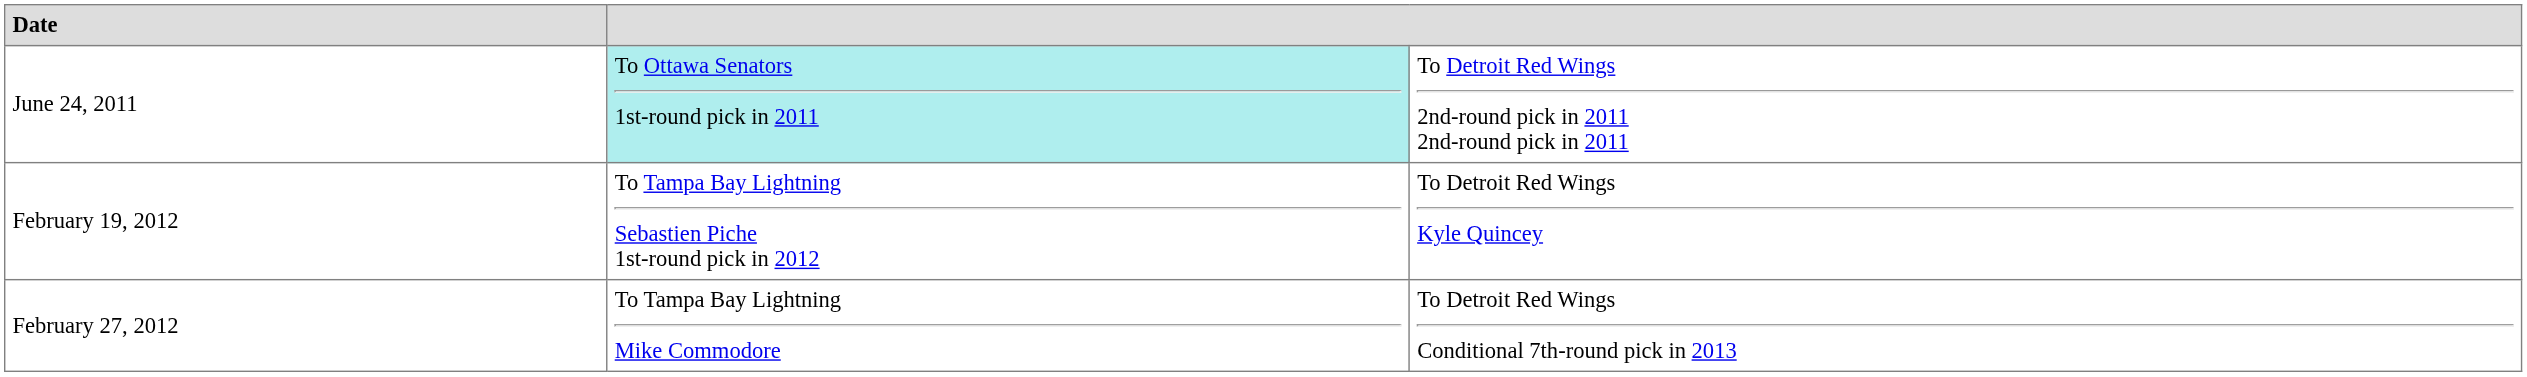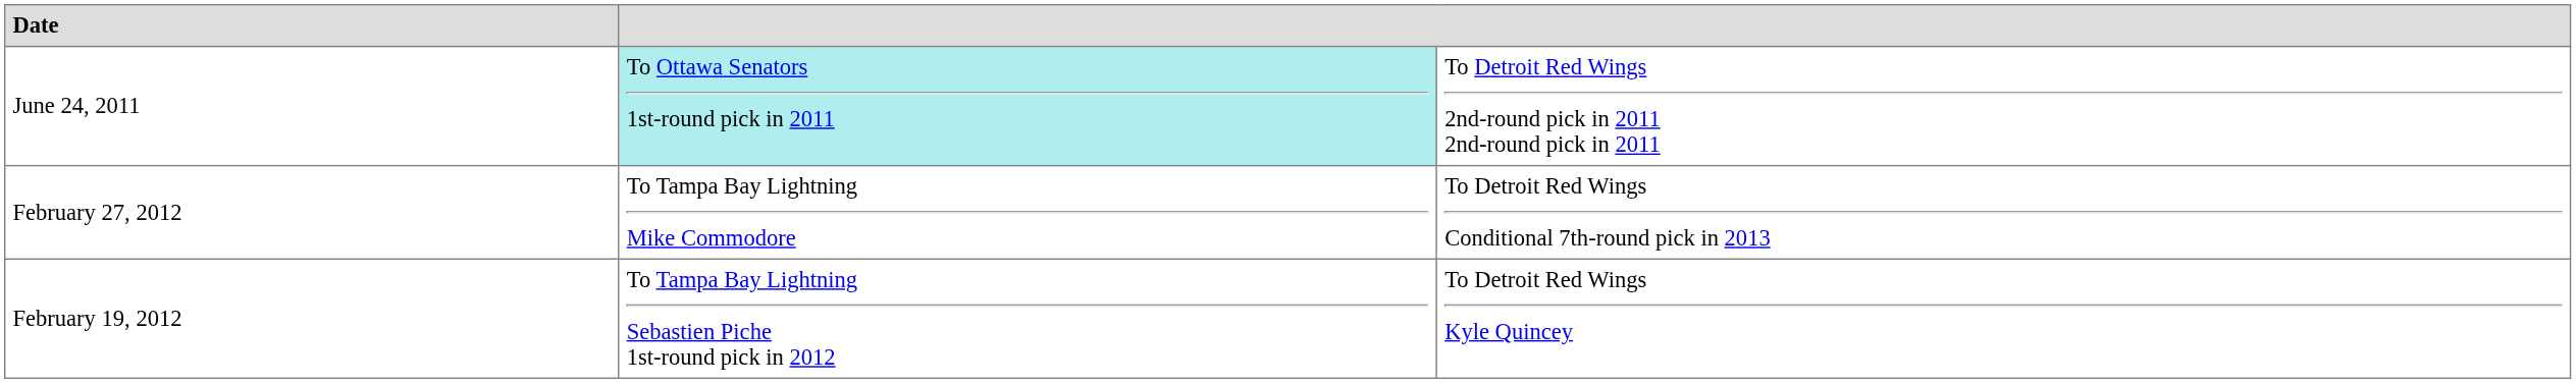 <table border="1"  cellpadding="5" style="border-collapse:collapse; width:90%;">
 <tr style="background:#ddd;">
 <td><strong>Date</strong></td>
 <th colspan="2"></th>
 </tr>
 <tr>
 <td>June 24, 2011<br></td>
 <td valign="top" style="background: paleturquoise;">To <a href='#'>Ottawa Senators</a><hr>1st-round pick in <a href='#'>2011</a></td>
 <td valign="top">To <a href='#'>Detroit Red Wings</a><hr>2nd-round pick in <a href='#'>2011</a><br>2nd-round pick in <a href='#'>2011</a></td>
 </tr>
 <tr>
+<td>February 27, 2012</td>
+<td valign="top">To Tampa Bay Lightning <hr><a href='#'>Mike Commodore</a></td>
+<td valign="top">To Detroit Red Wings <hr>Conditional 7th-round pick in <a href='#'>2013</a></td>
+</tr>
+<tr>
 <td>February 19, 2012</td>
 <td valign="top">To <a href='#'>Tampa Bay Lightning</a> <hr><a href='#'>Sebastien Piche</a><br>1st-round pick in <a href='#'>2012</a></td>
 <td valign="top">To Detroit Red Wings <hr><a href='#'>Kyle Quincey</a></td>
 </tr>
-<tr>
-<td>February 27, 2012</td>
-<td valign="top">To Tampa Bay Lightning <hr><a href='#'>Mike Commodore</a></td>
-<td valign="top">To Detroit Red Wings <hr>Conditional 7th-round pick in <a href='#'>2013</a></td>
-</tr>
 </table>
